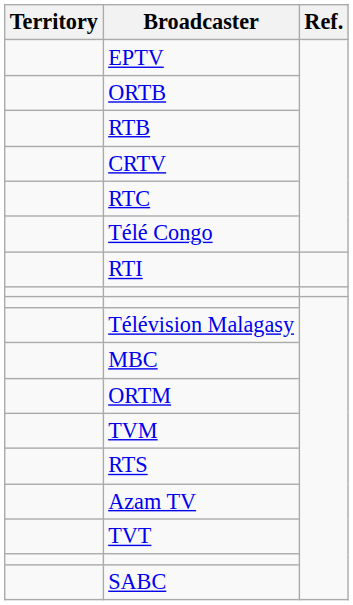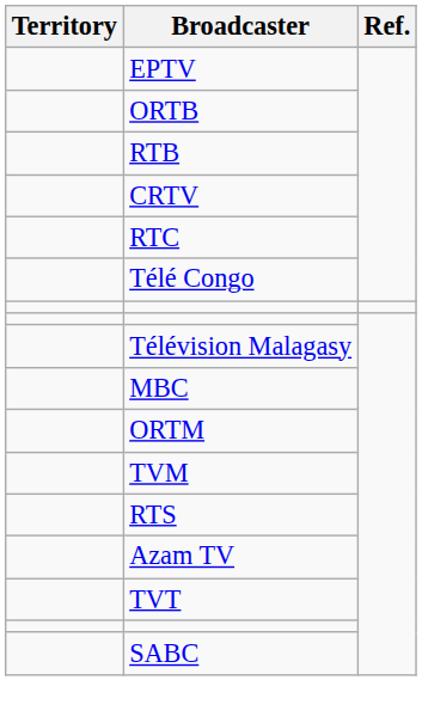 <table class="wikitable">
 <tr>
 <th>Territory</th>
 <th>Broadcaster</th>
 <th>Ref.</th>
 </tr>
 <tr>
 <td></td>
 <td><a href='#'>EPTV</a></td>
 <td rowspan="6"></td>
 </tr>
 <tr>
 <td></td>
 <td><a href='#'>ORTB</a></td>
 </tr>
 <tr>
 <td></td>
 <td><a href='#'>RTB</a></td>
 </tr>
 <tr>
 <td></td>
 <td><a href='#'>CRTV</a></td>
 </tr>
 <tr>
 <td></td>
 <td><a href='#'>RTC</a></td>
 </tr>
 <tr>
 <td></td>
 <td><a href='#'>Télé Congo</a></td>
-</tr>
-<tr>
-<td></td>
-<td><a href='#'>RTI</a></td>
-<td></td>
 </tr>
 <tr>
 <td></td>
 <td></td>
 <td></td>
 </tr>
 <tr>
 <td></td>
 <td></td>
 <td rowspan="10"></td>
 </tr>
 <tr>
 <td></td>
 <td><a href='#'>Télévision Malagasy</a></td>
 </tr>
 <tr>
 <td></td>
 <td><a href='#'>MBC</a></td>
 </tr>
 <tr>
 <td></td>
 <td><a href='#'>ORTM</a></td>
 </tr>
 <tr>
 <td></td>
 <td><a href='#'>TVM</a></td>
 </tr>
 <tr>
 <td></td>
 <td><a href='#'>RTS</a></td>
 </tr>
 <tr>
 <td></td>
 <td><a href='#'>Azam TV</a></td>
 </tr>
 <tr>
 <td></td>
 <td><a href='#'>TVT</a></td>
 </tr>
 <tr>
 <td></td>
 <td></td>
 </tr>
 <tr>
 <td></td>
 <td><a href='#'>SABC</a></td>
 </tr>
 </table>
